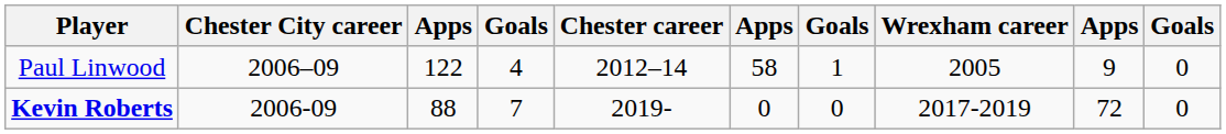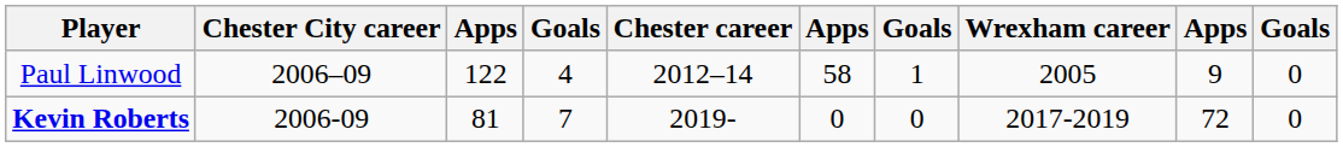 <table class="wikitable" style="text-align:center;">
 <tr>
 <th>Player</th>
 <th>Chester City career</th>
 <th>Apps</th>
 <th>Goals</th>
 <th>Chester career</th>
 <th>Apps</th>
 <th>Goals</th>
 <th>Wrexham career</th>
 <th>Apps</th>
 <th>Goals</th>
 </tr>
 <tr>
 <td><a href='#'>Paul Linwood</a></td>
 <td>2006–09</td>
 <td>122</td>
 <td>4</td>
 <td>2012–14</td>
 <td>58</td>
 <td>1</td>
 <td>2005</td>
 <td>9</td>
 <td>0</td>
 </tr>
 <tr>
 <td><strong><a href='#'>Kevin Roberts</a></strong></td>
 <td>2006-09</td>
-<td>88</td>
+<td>81</td>
 <td>7</td>
 <td>2019-</td>
 <td>0</td>
 <td>0</td>
 <td>2017-2019</td>
 <td>72</td>
 <td>0</td>
 </tr>
 </table>
